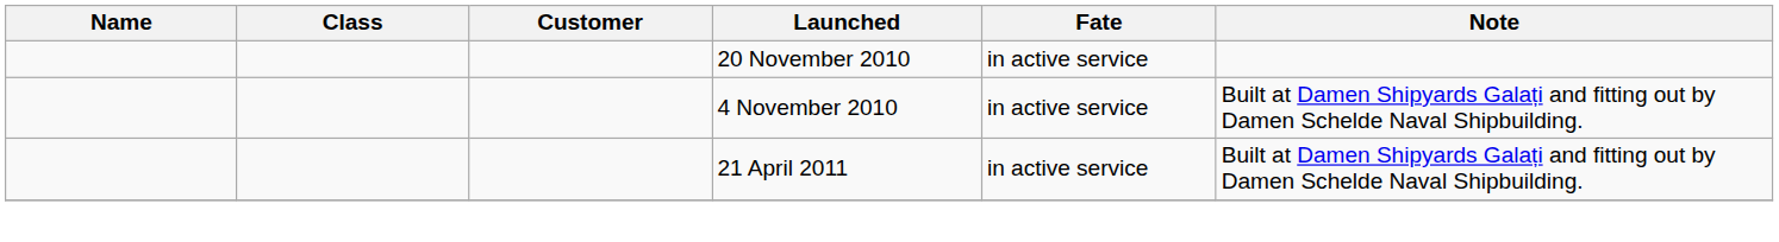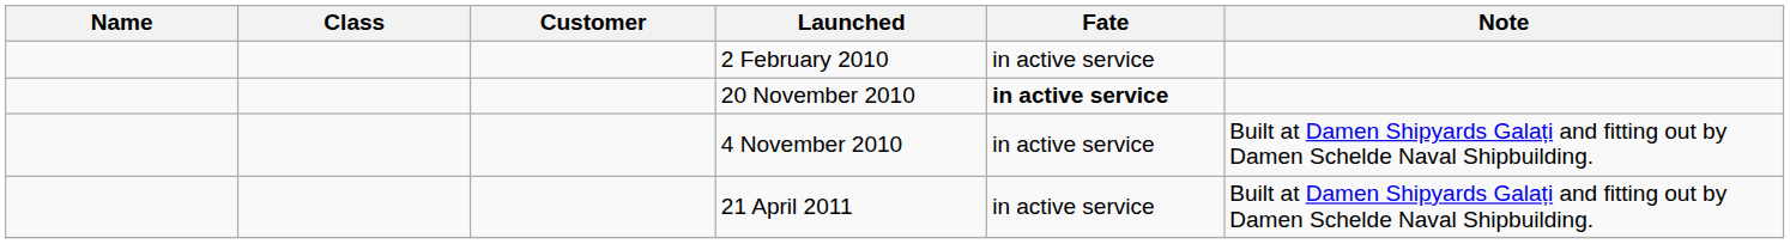 <table class="wikitable mw-collapsible mw-collapsed">
 <tr>
 <th width="200">Name</th>
 <th width="200">Class</th>
 <th width="200">Customer</th>
 <th width="225">Launched</th>
 <th width="200">Fate</th>
 <th width="500">Note</th>
 </tr>
 <tr>
 <td></td>
 <td></td>
 <td></td>
+<td>2 February 2010</td>
+<td>in active service</td>
+<td></td>
+</tr>
+<tr>
+<td></td>
+<td></td>
+<td></td>
 <td>20 November 2010</td>
-<td>in active service</td>
+<td><strong>in active service</strong></td>
 <td></td>
 </tr>
 <tr>
 <td></td>
 <td></td>
 <td></td>
 <td>4 November 2010</td>
 <td>in active service</td>
 <td>Built at <a href='#'>Damen Shipyards Galați</a> and fitting out by Damen Schelde Naval Shipbuilding.</td>
 </tr>
 <tr>
 <td></td>
 <td></td>
 <td></td>
 <td>21 April 2011</td>
 <td>in active service</td>
 <td>Built at <a href='#'>Damen Shipyards Galați</a> and fitting out by Damen Schelde Naval Shipbuilding.</td>
 </tr>
 <tr>
 </tr>
 </table>
